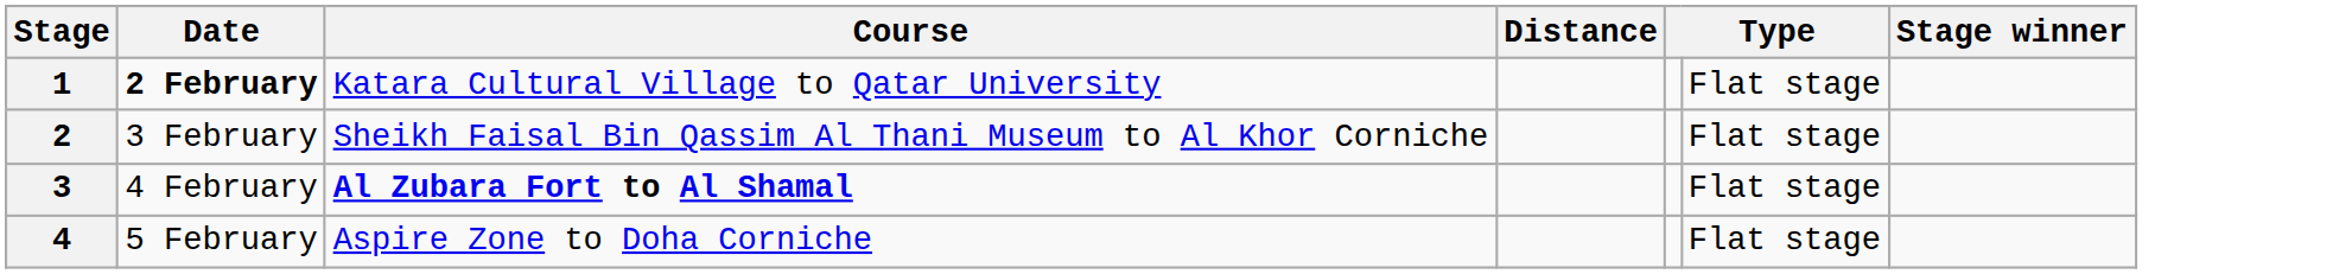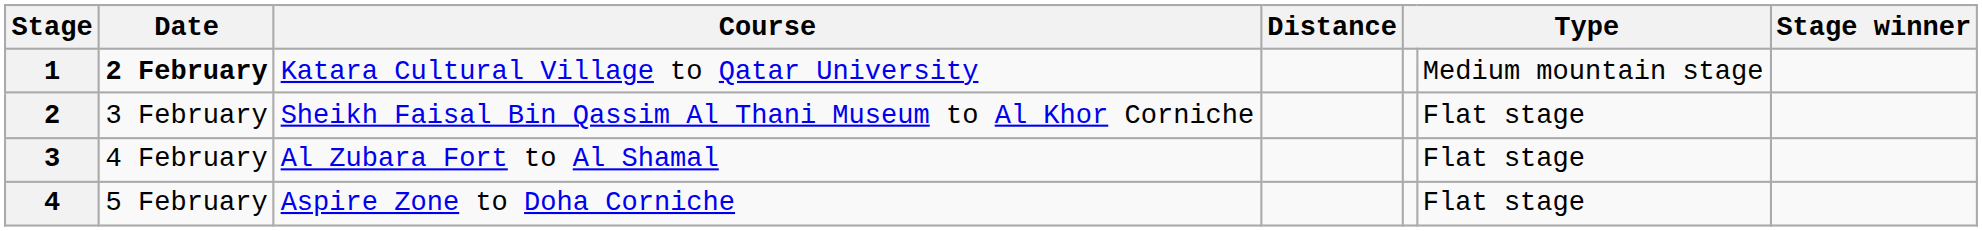 <table class="wikitable">
 <tr>
 <th scope="col">Stage</th>
 <th scope="col">Date</th>
 <th scope="col">Course</th>
 <th scope="col">Distance</th>
 <th scope="col" colspan="2">Type</th>
 <th scope="col">Stage winner</th>
 </tr>
 <tr>
 <th scope="row" style="text-align:center;">1</th>
 <td style="text-align:center;"><strong>2 February</strong></td>
 <td><a href='#'>Katara Cultural Village</a> to <a href='#'>Qatar University</a></td>
 <td style="text-align:center;"></td>
 <td></td>
-<td>Flat stage</td>
+<td>Medium mountain stage</td>
 <td></td>
 </tr>
 <tr>
 <th scope="row" style="text-align:center;">2</th>
 <td style="text-align:center;">3 February</td>
 <td><a href='#'>Sheikh Faisal Bin Qassim Al Thani Museum</a> to <a href='#'>Al Khor</a> Corniche</td>
 <td style="text-align:center;"></td>
 <td></td>
 <td>Flat stage</td>
 <td></td>
 </tr>
 <tr>
 <th scope="row" style="text-align:center;">3</th>
 <td style="text-align:center;">4 February</td>
-<td><strong><a href='#'>Al Zubara Fort</a> to <a href='#'>Al Shamal</a></strong></td>
+<td><a href='#'>Al Zubara Fort</a> to <a href='#'>Al Shamal</a></td>
 <td style="text-align:center;"></td>
 <td></td>
 <td>Flat stage</td>
 <td></td>
 </tr>
 <tr>
 <th scope="row" style="text-align:center;">4</th>
 <td style="text-align:center;">5 February</td>
 <td><a href='#'>Aspire Zone</a> to <a href='#'>Doha Corniche</a></td>
 <td style="text-align:center;"></td>
 <td></td>
 <td>Flat stage</td>
 <td></td>
 </tr>
 </table>
